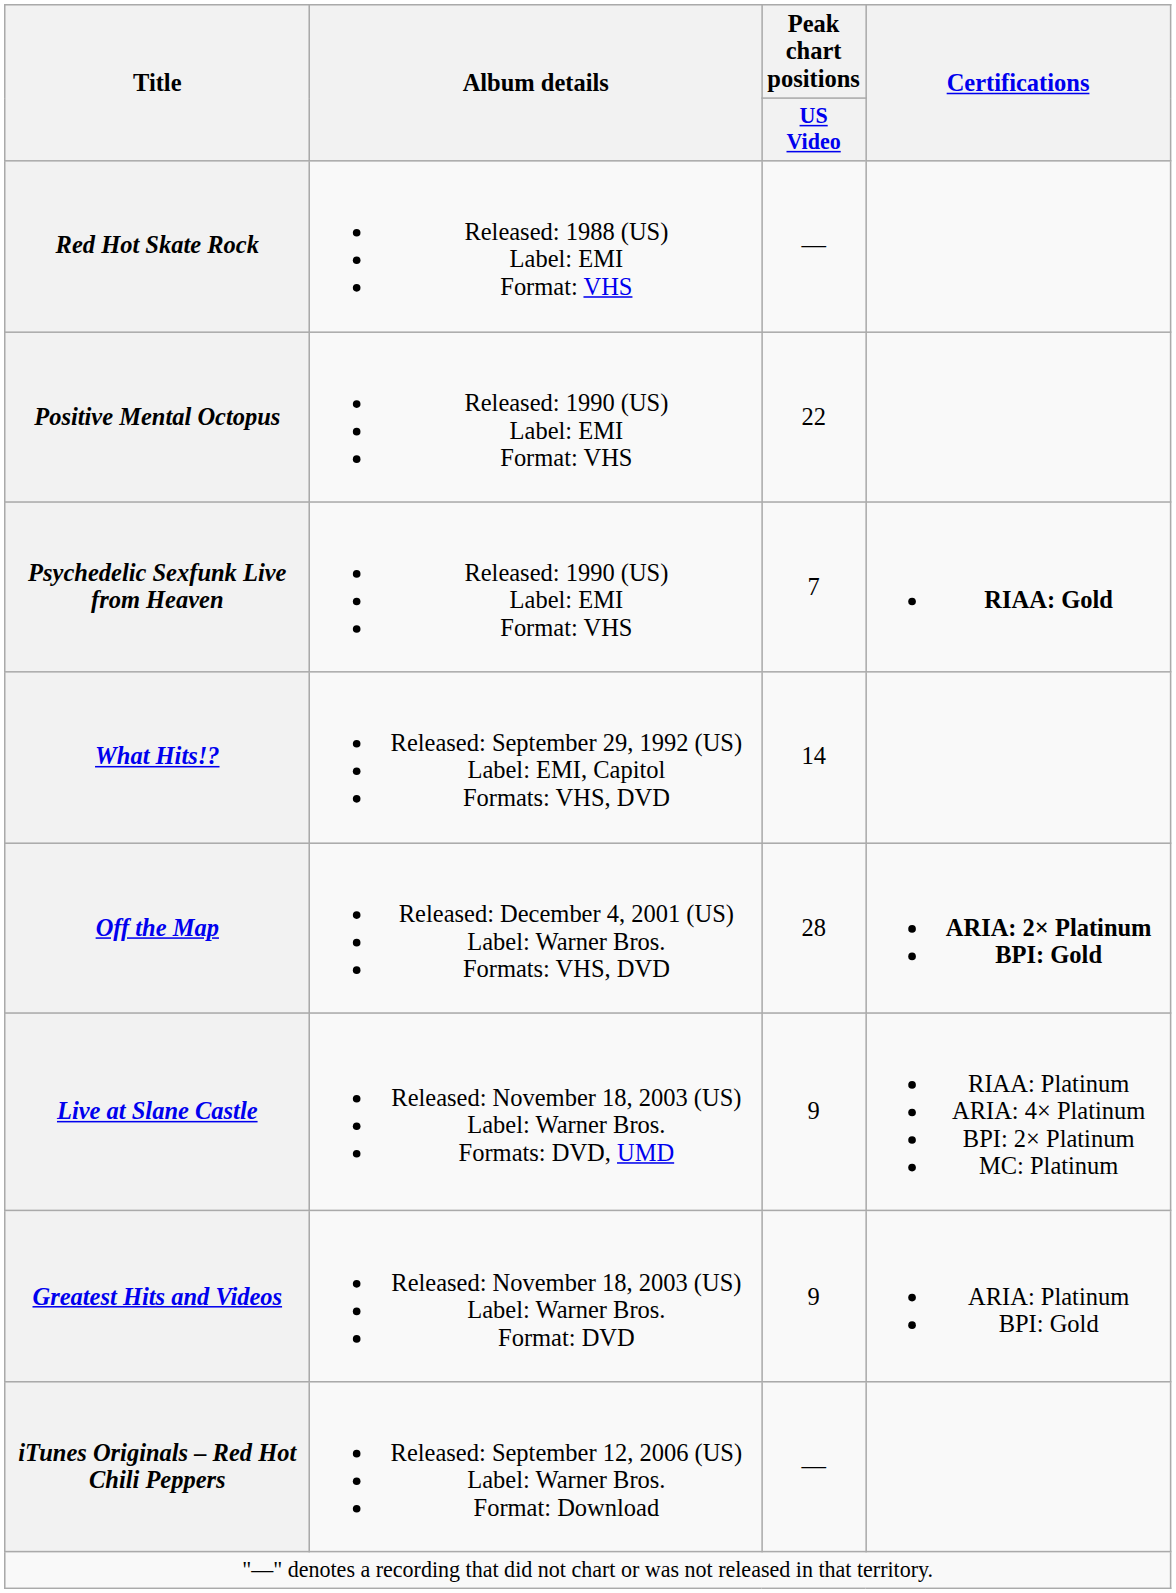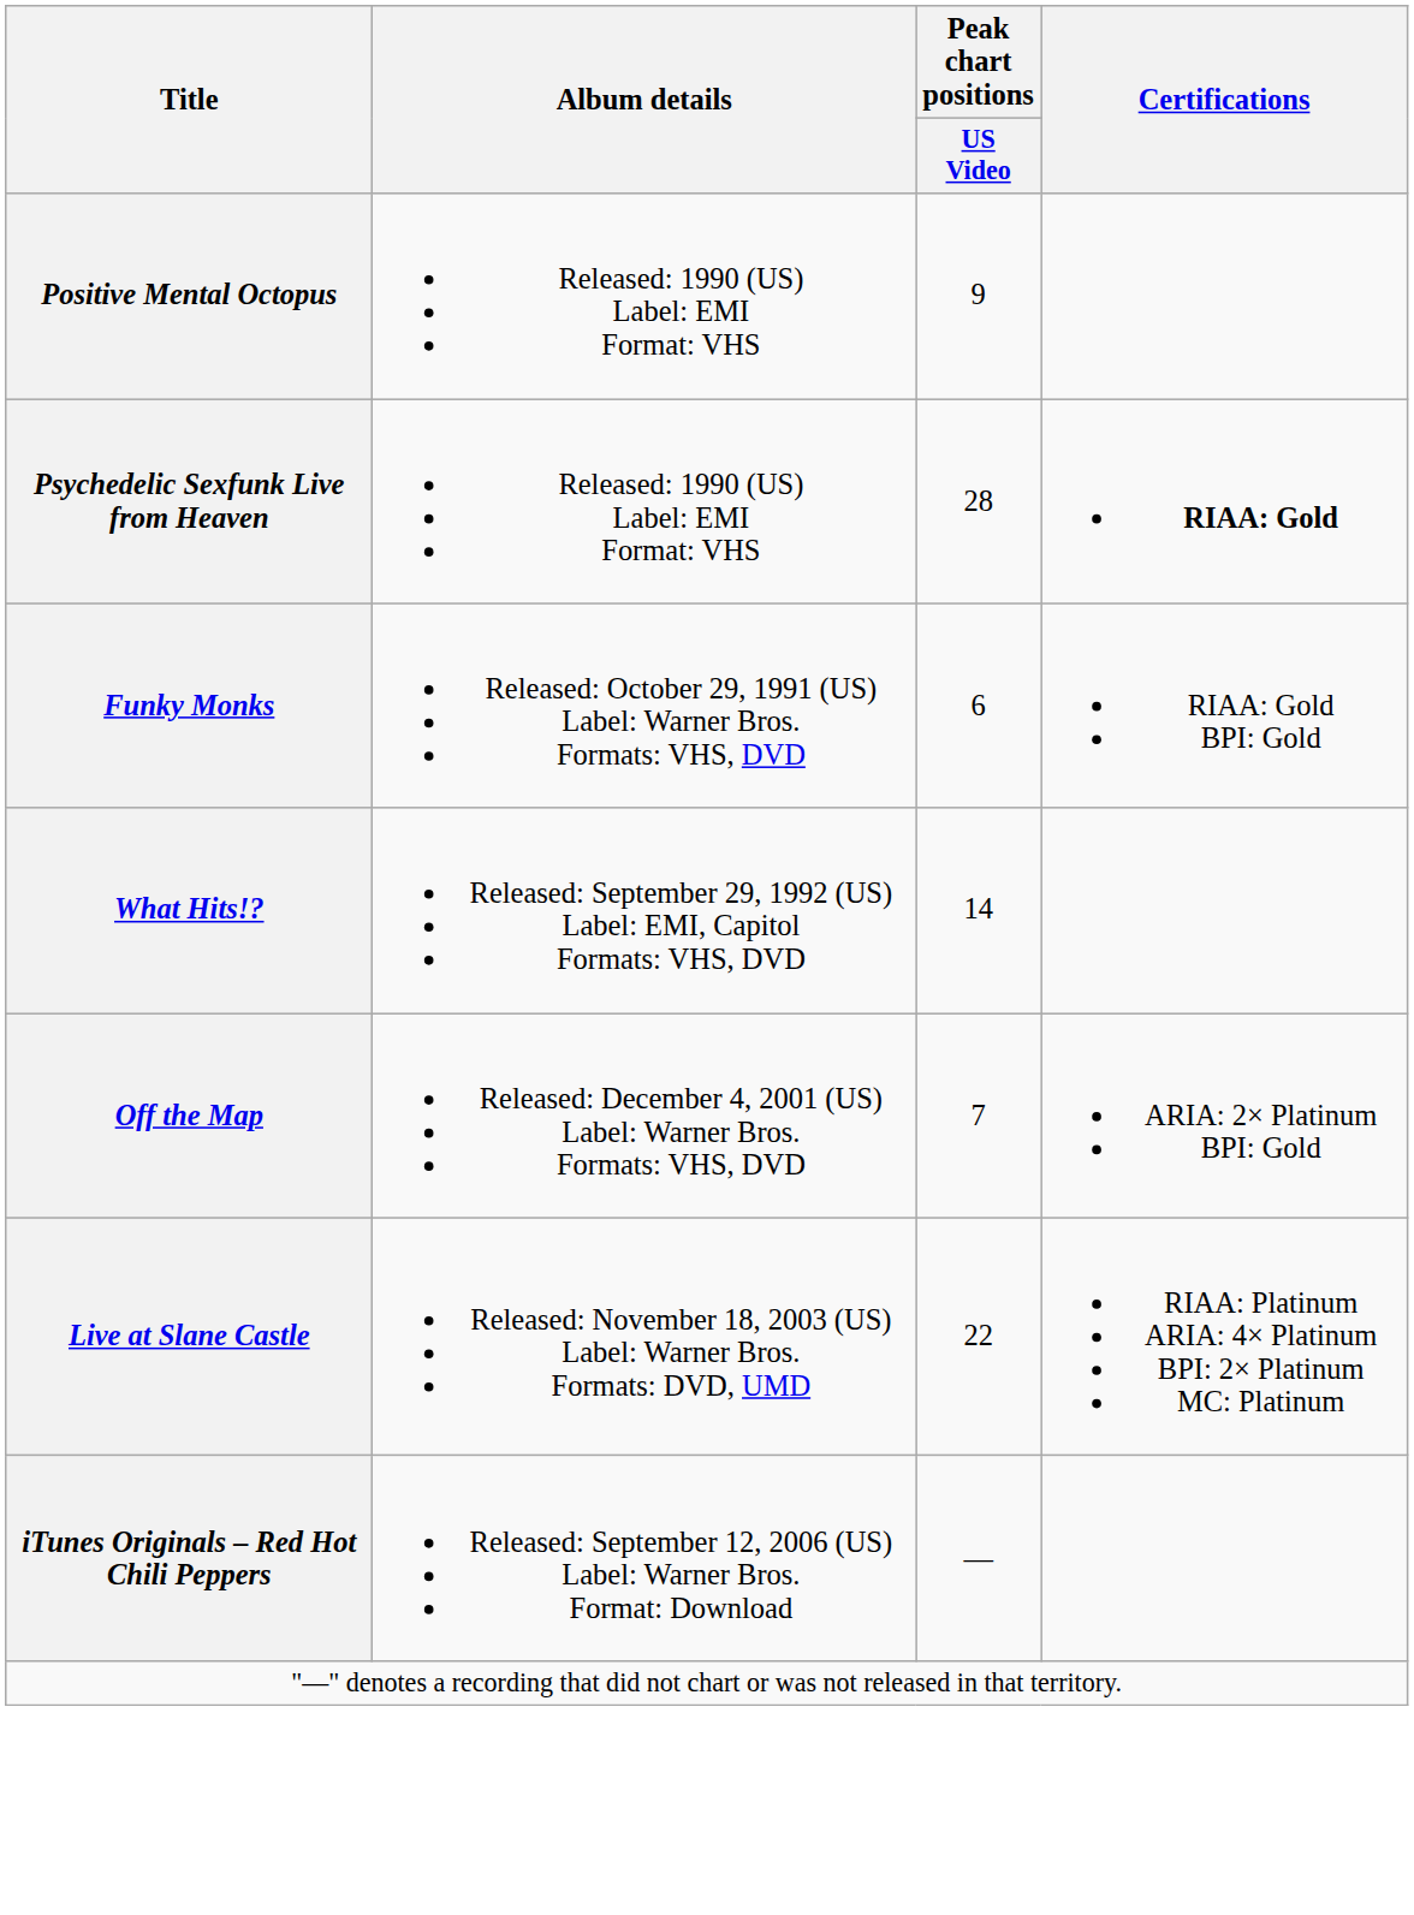 <table class="wikitable plainrowheaders" style="text-align:center;">
 <tr>
 <th scope="col" rowspan="2" style="width:12em;">Title</th>
 <th scope="col" rowspan="2" style="width:18em;">Album details</th>
 <th scope="col">Peak chart positions</th>
 <th scope="col" rowspan="2" style="width:12em;"><a href='#'>Certifications</a></th>
 </tr>
 <tr>
 <th scope="col" style="width:3em;font-size:90%;"><a href='#'>US<br>Video</a><br></th>
 </tr>
 <tr>
-<th scope="row"><em>Red Hot Skate Rock</em></th>
-<td><br><ul><li>Released: 1988 <span>(US)</span></li><li>Label: EMI</li><li>Format: <a href='#'>VHS</a></li></ul></td>
-<td>—</td>
-<td></td>
-</tr>
-<tr>
 <th scope="row"><em>Positive Mental Octopus</em></th>
 <td><br><ul><li>Released: 1990 <span>(US)</span></li><li>Label: EMI</li><li>Format: VHS</li></ul></td>
-<td>22</td>
+<td>9</td>
 <td></td>
 </tr>
 <tr>
 <th scope="row"><em>Psychedelic Sexfunk Live from Heaven</em></th>
 <td><br><ul><li>Released: 1990 <span>(US)</span></li><li>Label: EMI</li><li>Format: VHS</li></ul></td>
-<td>7</td>
+<td>28</td>
 <td><strong><br><ul><li>RIAA: Gold</li></ul></strong></td>
+</tr>
+<tr>
+<th scope="row"><em><a href='#'>Funky Monks</a></em></th>
+<td><br><ul><li>Released: October 29, 1991 <span>(US)</span></li><li>Label: Warner Bros.</li><li>Formats: VHS, <a href='#'>DVD</a></li></ul></td>
+<td>6</td>
+<td><br><ul><li>RIAA: Gold</li><li>BPI: Gold</li></ul></td>
 </tr>
 <tr>
 <th scope="row"><em><a href='#'>What Hits!?</a></em></th>
 <td><br><ul><li>Released: September 29, 1992 <span>(US)</span></li><li>Label: EMI, Capitol</li><li>Formats: VHS, DVD</li></ul></td>
 <td>14</td>
 <td></td>
 </tr>
 <tr>
 <th scope="row"><em><a href='#'>Off the Map</a></em></th>
 <td><br><ul><li>Released: December 4, 2001 <span>(US)</span></li><li>Label: Warner Bros.</li><li>Formats: VHS, DVD</li></ul></td>
-<td>28</td>
-<td><strong><br><ul><li>ARIA: 2× Platinum</li><li>BPI: Gold</li></ul></strong></td>
+<td>7</td>
+<td><br><ul><li>ARIA: 2× Platinum</li><li>BPI: Gold</li></ul></td>
 </tr>
 <tr>
 <th scope="row"><em><a href='#'>Live at Slane Castle</a></em></th>
 <td><br><ul><li>Released: November 18, 2003 <span>(US)</span></li><li>Label: Warner Bros.</li><li>Formats: DVD, <a href='#'>UMD</a></li></ul></td>
-<td>9</td>
+<td>22</td>
 <td><br><ul><li>RIAA: Platinum</li><li>ARIA: 4× Platinum</li><li>BPI: 2× Platinum</li><li>MC: Platinum</li></ul></td>
-</tr>
-<tr>
-<th scope="row"><em><a href='#'>Greatest Hits and Videos</a></em></th>
-<td><br><ul><li>Released: November 18, 2003 <span>(US)</span></li><li>Label: Warner Bros.</li><li>Format: DVD</li></ul></td>
-<td>9</td>
-<td><br><ul><li>ARIA: Platinum</li><li>BPI: Gold</li></ul></td>
 </tr>
 <tr>
 <th scope="row"><em>iTunes Originals – Red Hot Chili Peppers</em></th>
 <td><br><ul><li>Released: September 12, 2006 <span>(US)</span></li><li>Label: Warner Bros.</li><li>Format: Download</li></ul></td>
 <td>—</td>
 <td></td>
 </tr>
 <tr>
 <td colspan="4" style="font-size:90%">"—" denotes a recording that did not chart or was not released in that territory.</td>
 </tr>
 </table>
